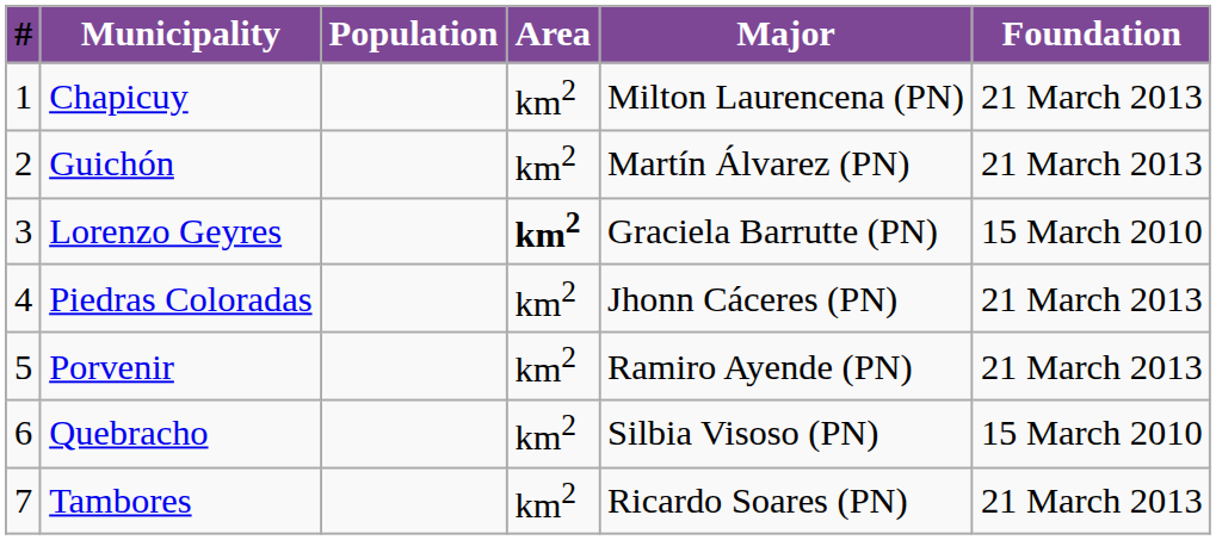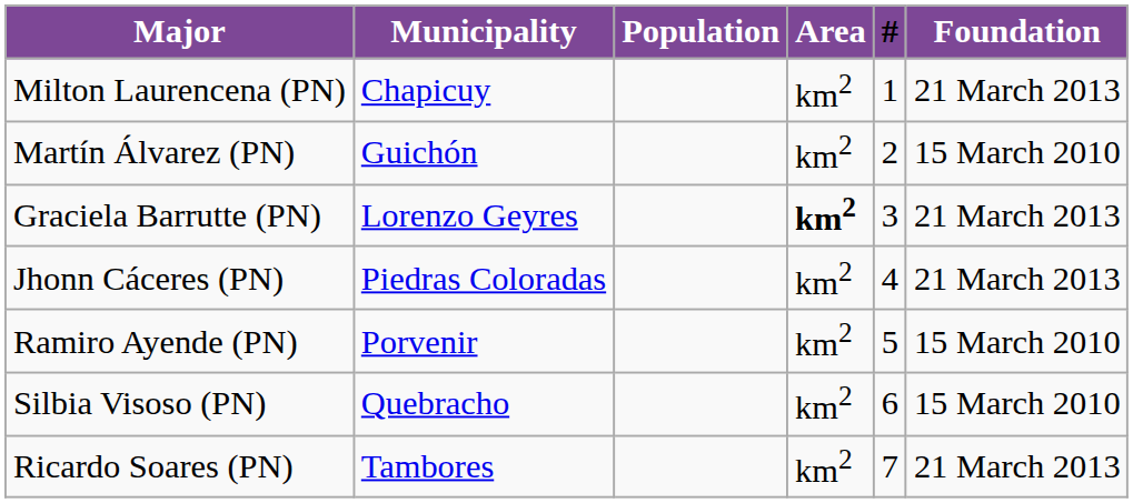 <table class="wikitable sortable defaultleft col1center col3right col4right">
 <tr>
-<th style="background-color:#7d4796" scope=col>#</th>
+<th style="color:white;background-color:#7d4796;text-align:center">Major</th>
 <th style="color:white;background-color:#7d4796;text-align:center">Municipality</th>
 <th style="color:white;background-color:#7d4796;text-align:center">Population</th>
 <th style="color:white;background-color:#7d4796;text-align:center">Area</th>
-<th style="color:white;background-color:#7d4796;text-align:center">Major</th>
+<th style="background-color:#7d4796" scope=col>#</th>
 <th style="color:white;background-color:#7d4796;text-align:center">Foundation</th>
 </tr>
 <tr>
-<td>1</td>
+<td>Milton Laurencena (PN)</td>
 <td><a href='#'>Chapicuy</a></td>
 <td></td>
 <td> km<sup>2</sup></td>
-<td>Milton Laurencena (PN)</td>
+<td>1</td>
 <td>21 March 2013</td>
 </tr>
 <tr>
-<td>2</td>
+<td>Martín Álvarez (PN)</td>
 <td><a href='#'>Guichón</a></td>
 <td></td>
 <td> km<sup>2</sup></td>
-<td>Martín Álvarez (PN)</td>
+<td>2</td>
+<td>15 March 2010</td>
+</tr>
+<tr>
+<td>Graciela Barrutte (PN)</td>
+<td><a href='#'>Lorenzo Geyres</a></td>
+<td></td>
+<td><strong> km<sup>2</sup></strong></td>
+<td>3</td>
 <td>21 March 2013</td>
 </tr>
 <tr>
-<td>3</td>
-<td><a href='#'>Lorenzo Geyres</a></td>
+<td>Jhonn Cáceres (PN)</td>
+<td><a href='#'>Piedras Coloradas</a></td>
 <td></td>
-<td><strong> km<sup>2</sup></strong></td>
-<td>Graciela Barrutte (PN)</td>
+<td> km<sup>2</sup></td>
+<td>4</td>
+<td>21 March 2013</td>
+</tr>
+<tr>
+<td>Ramiro Ayende (PN)</td>
+<td><a href='#'>Porvenir</a></td>
+<td></td>
+<td> km<sup>2</sup></td>
+<td>5</td>
 <td>15 March 2010</td>
 </tr>
 <tr>
-<td>4</td>
-<td><a href='#'>Piedras Coloradas</a></td>
-<td></td>
-<td> km<sup>2</sup></td>
-<td>Jhonn Cáceres (PN)</td>
-<td>21 March 2013</td>
-</tr>
-<tr>
-<td>5</td>
-<td><a href='#'>Porvenir</a></td>
-<td></td>
-<td> km<sup>2</sup></td>
-<td>Ramiro Ayende (PN)</td>
-<td>21 March 2013</td>
-</tr>
-<tr>
-<td>6</td>
+<td>Silbia Visoso (PN)</td>
 <td><a href='#'>Quebracho</a></td>
 <td></td>
 <td> km<sup>2</sup></td>
-<td>Silbia Visoso (PN)</td>
+<td>6</td>
 <td>15 March 2010</td>
 </tr>
 <tr>
-<td>7</td>
+<td>Ricardo Soares (PN)</td>
 <td><a href='#'>Tambores</a></td>
 <td></td>
 <td> km<sup>2</sup></td>
-<td>Ricardo Soares (PN)</td>
+<td>7</td>
 <td>21 March 2013</td>
 </tr>
 </table>
